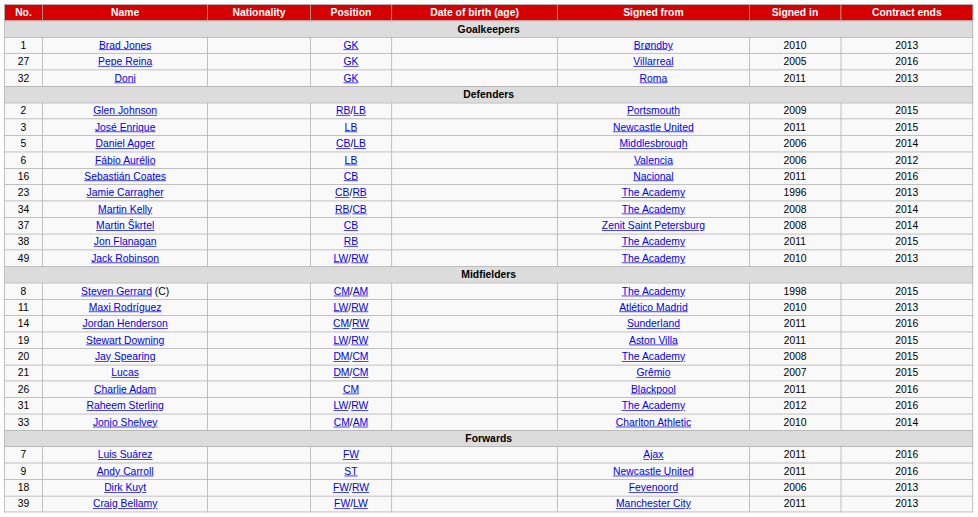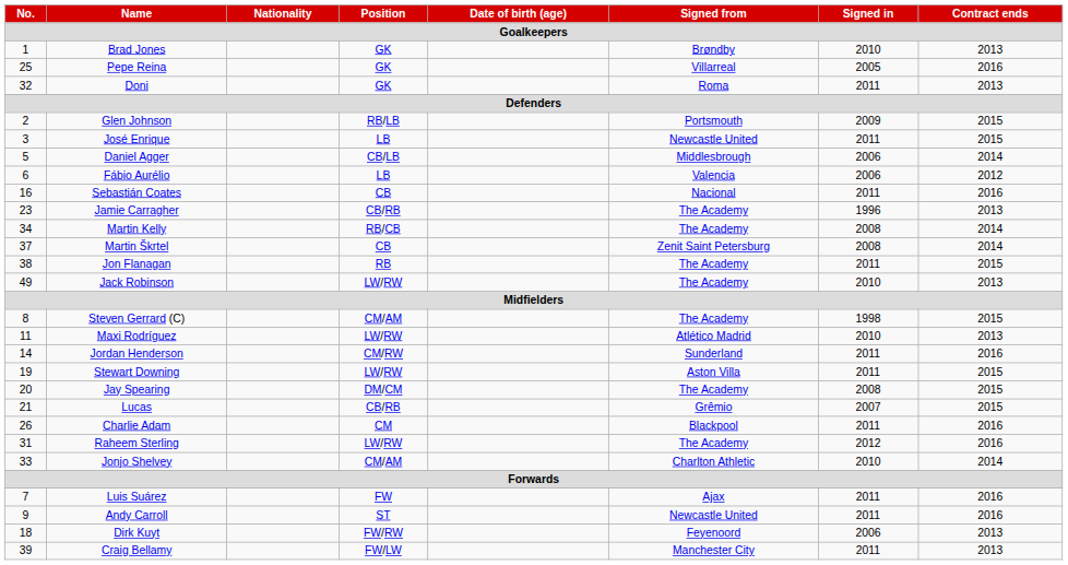 <table class="wikitable"  style="text-align:center; font-size:90%; width:85%;">
 <tr>
 <th style="background:#d50000; color:white; text-align:center;">No.</th>
 <th style="background:#d50000; color:white; text-align:center;">Name</th>
 <th style="background:#d50000; color:white; text-align:center;">Nationality</th>
 <th style="background:#d50000; color:white; text-align:center;">Position</th>
 <th style="background:#d50000; color:white; text-align:center;">Date of birth (age)</th>
 <th style="background:#d50000; color:white; text-align:center;">Signed from</th>
 <th style="background:#d50000; color:white; text-align:center;">Signed in</th>
 <th style="background:#d50000; color:white; text-align:center;">Contract ends</th>
 </tr>
 <tr>
 <th colspan="11"  style="background:#dcdcdc; text-align:center;">Goalkeepers</th>
 </tr>
 <tr>
 <td>1</td>
 <td><a href='#'>Brad Jones</a></td>
 <td></td>
 <td><a href='#'>GK</a></td>
 <td></td>
 <td><a href='#'>Brøndby</a></td>
 <td>2010</td>
 <td>2013</td>
 </tr>
 <tr>
-<td>27</td>
+<td>25</td>
 <td><a href='#'>Pepe Reina</a></td>
 <td></td>
 <td><a href='#'>GK</a></td>
 <td></td>
 <td><a href='#'>Villarreal</a></td>
 <td>2005</td>
 <td>2016</td>
 </tr>
 <tr>
 <td>32</td>
 <td><a href='#'>Doni</a></td>
 <td></td>
 <td><a href='#'>GK</a></td>
 <td></td>
 <td><a href='#'>Roma</a></td>
 <td>2011</td>
 <td>2013</td>
 </tr>
 <tr>
 <th colspan="11"  style="background:#dcdcdc; text-align:center;">Defenders</th>
 </tr>
 <tr>
 <td>2</td>
 <td><a href='#'>Glen Johnson</a></td>
 <td></td>
 <td><a href='#'>RB</a>/<a href='#'>LB</a></td>
 <td></td>
 <td><a href='#'>Portsmouth</a></td>
 <td>2009</td>
 <td>2015</td>
 </tr>
 <tr>
 <td>3</td>
 <td><a href='#'>José Enrique</a></td>
 <td></td>
 <td><a href='#'>LB</a></td>
 <td></td>
 <td><a href='#'>Newcastle United</a></td>
 <td>2011</td>
 <td>2015</td>
 </tr>
 <tr>
 <td>5</td>
 <td><a href='#'>Daniel Agger</a></td>
 <td></td>
 <td><a href='#'>CB</a>/<a href='#'>LB</a></td>
 <td></td>
 <td><a href='#'>Middlesbrough</a></td>
 <td>2006</td>
 <td>2014</td>
 </tr>
 <tr>
 <td>6</td>
 <td><a href='#'>Fábio Aurélio</a></td>
 <td></td>
 <td><a href='#'>LB</a></td>
 <td></td>
 <td><a href='#'>Valencia</a></td>
 <td>2006</td>
 <td>2012</td>
 </tr>
 <tr>
 <td>16</td>
 <td><a href='#'>Sebastián Coates</a></td>
 <td></td>
 <td><a href='#'>CB</a></td>
 <td></td>
 <td><a href='#'>Nacional</a></td>
 <td>2011</td>
 <td>2016</td>
 </tr>
 <tr>
 <td>23</td>
 <td><a href='#'>Jamie Carragher</a></td>
 <td></td>
 <td><a href='#'>CB</a>/<a href='#'>RB</a></td>
 <td></td>
 <td><a href='#'>The Academy</a></td>
 <td>1996</td>
 <td>2013</td>
 </tr>
 <tr>
 <td>34</td>
 <td><a href='#'>Martin Kelly</a></td>
 <td></td>
 <td><a href='#'>RB</a>/<a href='#'>CB</a></td>
 <td></td>
 <td><a href='#'>The Academy</a></td>
 <td>2008</td>
 <td>2014</td>
 </tr>
 <tr>
 <td>37</td>
 <td><a href='#'>Martin Škrtel</a></td>
 <td></td>
 <td><a href='#'>CB</a></td>
 <td></td>
 <td><a href='#'>Zenit Saint Petersburg</a></td>
 <td>2008</td>
 <td>2014</td>
 </tr>
 <tr>
 <td>38</td>
 <td><a href='#'>Jon Flanagan</a></td>
 <td></td>
 <td><a href='#'>RB</a></td>
 <td></td>
 <td><a href='#'>The Academy</a></td>
 <td>2011</td>
 <td>2015</td>
 </tr>
 <tr>
 <td>49</td>
 <td><a href='#'>Jack Robinson</a></td>
 <td></td>
 <td><a href='#'>LW</a>/<a href='#'>RW</a></td>
 <td></td>
 <td><a href='#'>The Academy</a></td>
 <td>2010</td>
 <td>2013</td>
 </tr>
 <tr>
 <th colspan="11"  style="background:#dcdcdc; text-align:center;">Midfielders</th>
 </tr>
 <tr>
 <td>8</td>
 <td><a href='#'>Steven Gerrard</a> (C)</td>
 <td></td>
 <td><a href='#'>CM</a>/<a href='#'>AM</a></td>
 <td></td>
 <td><a href='#'>The Academy</a></td>
 <td>1998</td>
 <td>2015</td>
 </tr>
 <tr>
 <td>11</td>
 <td><a href='#'>Maxi Rodríguez</a></td>
 <td></td>
 <td><a href='#'>LW</a>/<a href='#'>RW</a></td>
 <td></td>
 <td><a href='#'>Atlético Madrid</a></td>
 <td>2010</td>
 <td>2013</td>
 </tr>
 <tr>
 <td>14</td>
 <td><a href='#'>Jordan Henderson</a></td>
 <td></td>
 <td><a href='#'>CM</a>/<a href='#'>RW</a></td>
 <td></td>
 <td><a href='#'>Sunderland</a></td>
 <td>2011</td>
 <td>2016</td>
 </tr>
 <tr>
 <td>19</td>
 <td><a href='#'>Stewart Downing</a></td>
 <td></td>
 <td><a href='#'>LW</a>/<a href='#'>RW</a></td>
 <td></td>
 <td><a href='#'>Aston Villa</a></td>
 <td>2011</td>
 <td>2015</td>
 </tr>
 <tr>
 <td>20</td>
 <td><a href='#'>Jay Spearing</a></td>
 <td></td>
 <td><a href='#'>DM</a>/<a href='#'>CM</a></td>
 <td></td>
 <td><a href='#'>The Academy</a></td>
 <td>2008</td>
 <td>2015</td>
 </tr>
 <tr>
 <td>21</td>
 <td><a href='#'>Lucas</a></td>
 <td></td>
-<td><a href='#'>DM</a>/<a href='#'>CM</a></td>
+<td><a href='#'>CB</a>/<a href='#'>RB</a></td>
 <td></td>
 <td><a href='#'>Grêmio</a></td>
 <td>2007</td>
 <td>2015</td>
 </tr>
 <tr>
 <td>26</td>
 <td><a href='#'>Charlie Adam</a></td>
 <td></td>
 <td><a href='#'>CM</a></td>
 <td></td>
 <td><a href='#'>Blackpool</a></td>
 <td>2011</td>
 <td>2016</td>
 </tr>
 <tr>
 <td>31</td>
 <td><a href='#'>Raheem Sterling</a></td>
 <td></td>
 <td><a href='#'>LW</a>/<a href='#'>RW</a></td>
 <td></td>
 <td><a href='#'>The Academy</a></td>
 <td>2012</td>
 <td>2016</td>
 </tr>
 <tr>
 <td>33</td>
 <td><a href='#'>Jonjo Shelvey</a></td>
 <td></td>
 <td><a href='#'>CM</a>/<a href='#'>AM</a></td>
 <td></td>
 <td><a href='#'>Charlton Athletic</a></td>
 <td>2010</td>
 <td>2014</td>
 </tr>
 <tr>
 <th colspan="11"  style="background:#dcdcdc; text-align:center;">Forwards</th>
 </tr>
 <tr>
 <td>7</td>
 <td><a href='#'>Luis Suárez</a></td>
 <td></td>
 <td><a href='#'>FW</a></td>
 <td></td>
 <td><a href='#'>Ajax</a></td>
 <td>2011</td>
 <td>2016</td>
 </tr>
 <tr>
 <td>9</td>
 <td><a href='#'>Andy Carroll</a></td>
 <td></td>
 <td><a href='#'>ST</a></td>
 <td></td>
 <td><a href='#'>Newcastle United</a></td>
 <td>2011</td>
 <td>2016</td>
 </tr>
 <tr>
 <td>18</td>
 <td><a href='#'>Dirk Kuyt</a></td>
 <td></td>
 <td><a href='#'>FW</a>/<a href='#'>RW</a></td>
 <td></td>
 <td><a href='#'>Feyenoord</a></td>
 <td>2006</td>
 <td>2013</td>
 </tr>
 <tr>
 <td>39</td>
 <td><a href='#'>Craig Bellamy</a></td>
 <td></td>
 <td><a href='#'>FW</a>/<a href='#'>LW</a></td>
 <td></td>
 <td><a href='#'>Manchester City</a></td>
 <td>2011</td>
 <td>2013</td>
 </tr>
 </table>
